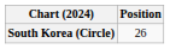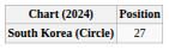 <table class="wikitable plainrowheaders" style="text-align:center">
 <tr>
 <th scope="col">Chart (2024)</th>
 <th scope="col">Position</th>
 </tr>
 <tr>
 <th scope="row">South Korea (Circle)</th>
-<td>26</td>
+<td>27</td>
 </tr>
 </table>
